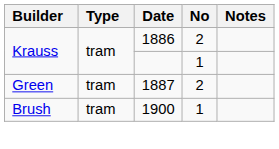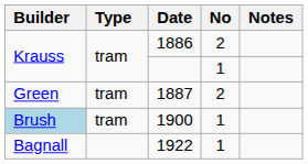 <table class="wikitable" style="text-align:left">
 <tr>
 <th style="padding-left:0.5em; padding-right:1em">Builder</th>
 <th style="padding-left:0.5em; padding-right:1em">Type</th>
 <th style="padding-left:0.5em; padding-right:0.5em" align=center>Date</th>
 <th style="padding-left:0.5em; padding-right:0.5em" align=center>No</th>
 <th style="padding-left:0.5em; padding-right:0.5em">Notes</th>
 </tr>
 <tr>
 <td style="padding-left:0.5em; padding-right:1em" rowspan=2><a href='#'>Krauss</a></td>
 <td style="padding-left:0.5em; padding-right:1em" rowspan=2> tram</td>
 <td align=center>1886</td>
 <td align=center>2</td>
 <td></td>
 </tr>
 <tr>
 <td></td>
 <td align=center>1</td>
 <td></td>
 </tr>
 <tr>
 <td style="padding-left:0.5em; padding-right:1em"><a href='#'>Green</a></td>
 <td style="padding-left:0.5em; padding-right:1em"> tram</td>
 <td align=center>1887</td>
 <td align=center>2</td>
 <td></td>
 </tr>
 <tr>
-<td style="padding-left:0.5em; padding-right:1em"><a href='#'>Brush</a></td>
+<td style="background: lightblue; padding-left:0.5em; padding-right:1em"><a href='#'>Brush</a></td>
 <td style="padding-left:0.5em; padding-right:1em"> tram</td>
 <td align=center>1900</td>
 <td align=center>1</td>
 <td></td>
 </tr>
+<tr>
+<td style="padding-left:0.5em; padding-right:1em"><a href='#'>Bagnall</a></td>
+<td style="padding-left:0.5em; padding-right:1em"></td>
+<td align=center>1922</td>
+<td align=center>1</td>
+<td></td>
+</tr>
 </table>
